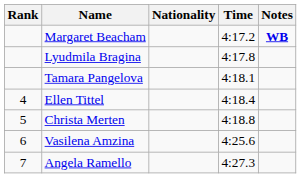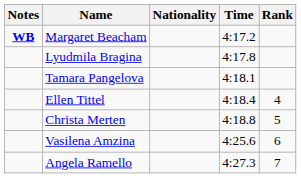 <table class="wikitable sortable" style="text-align:center">
 <tr>
-<th>Rank</th>
+<th>Notes</th>
 <th>Name</th>
 <th>Nationality</th>
 <th>Time</th>
-<th>Notes</th>
+<th>Rank</th>
 </tr>
 <tr>
-<td></td>
+<td><strong><a href='#'>WB</a></strong></td>
 <td align="left"><a href='#'>Margaret Beacham</a></td>
 <td align=left></td>
 <td>4:17.2</td>
-<td><strong><a href='#'>WB</a></strong></td>
+<td></td>
 </tr>
 <tr>
 <td></td>
 <td align="left"><a href='#'>Lyudmila Bragina</a></td>
 <td align=left></td>
 <td>4:17.8</td>
 <td></td>
 </tr>
 <tr>
 <td></td>
 <td align="left"><a href='#'>Tamara Pangelova</a></td>
 <td align=left></td>
 <td>4:18.1</td>
 <td></td>
 </tr>
 <tr>
-<td>4</td>
+<td></td>
 <td align="left"><a href='#'>Ellen Tittel</a></td>
 <td align=left></td>
 <td>4:18.4</td>
-<td></td>
+<td>4</td>
 </tr>
 <tr>
-<td>5</td>
+<td></td>
 <td align="left"><a href='#'>Christa Merten</a></td>
 <td align=left></td>
 <td>4:18.8</td>
-<td></td>
+<td>5</td>
 </tr>
 <tr>
-<td>6</td>
+<td></td>
 <td align="left"><a href='#'>Vasilena Amzina</a></td>
 <td align=left></td>
 <td>4:25.6</td>
-<td></td>
+<td>6</td>
 </tr>
 <tr>
-<td>7</td>
+<td></td>
 <td align="left"><a href='#'>Angela Ramello</a></td>
 <td align=left></td>
 <td>4:27.3</td>
-<td></td>
+<td>7</td>
 </tr>
 </table>
